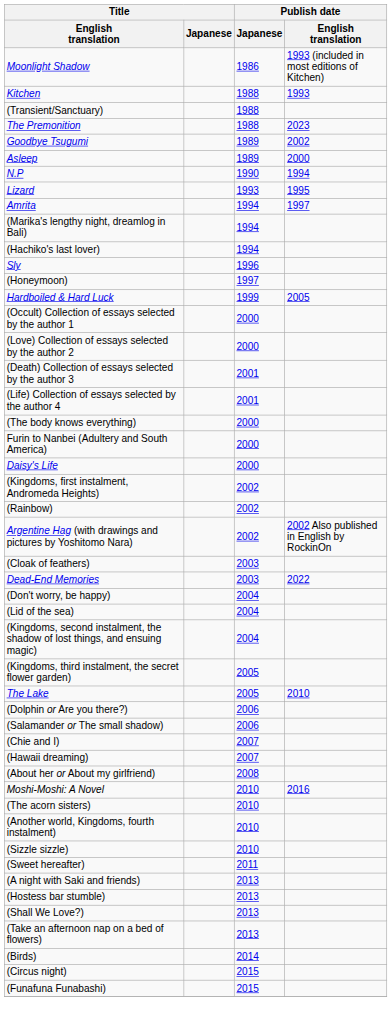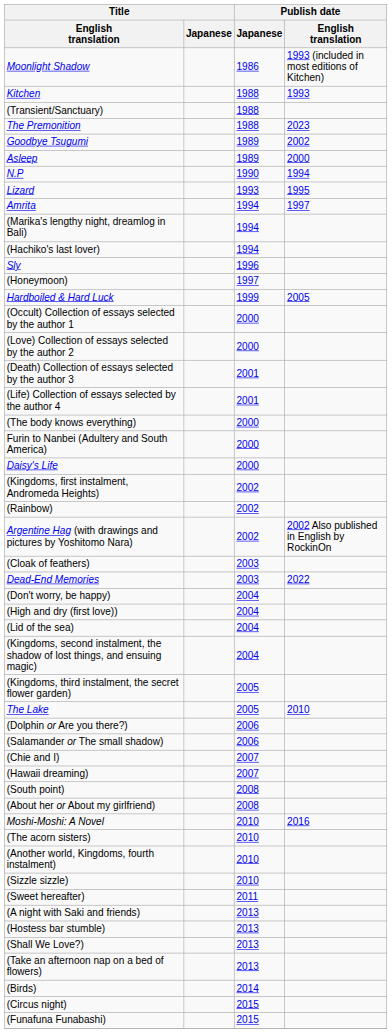 <table class="wikitable">
 <tr>
 <th colspan=2>Title</th>
 <th colspan=2>Publish date</th>
 </tr>
 <tr>
 <th>English<br>translation</th>
 <th>Japanese</th>
 <th>Japanese</th>
 <th>English<br>translation</th>
 </tr>
 <tr>
 <td><em><a href='#'>Moonlight Shadow</a></em></td>
 <td></td>
 <td><a href='#'>1986</a></td>
 <td><a href='#'>1993</a> (included in most editions of Kitchen)</td>
 </tr>
 <tr>
 <td><em><a href='#'>Kitchen</a></em></td>
 <td></td>
 <td><a href='#'>1988</a></td>
 <td><a href='#'>1993</a></td>
 </tr>
 <tr>
 <td>(Transient/Sanctuary)</td>
 <td></td>
 <td><a href='#'>1988</a></td>
 <td></td>
 </tr>
 <tr>
 <td><a href='#'><em>The Premonition</em></a></td>
 <td></td>
 <td><a href='#'>1988</a></td>
 <td><a href='#'>2023</a></td>
 </tr>
 <tr>
 <td><em><a href='#'>Goodbye Tsugumi</a></em></td>
 <td></td>
 <td><a href='#'>1989</a></td>
 <td><a href='#'>2002</a></td>
 </tr>
 <tr>
 <td><em><a href='#'>Asleep</a></em></td>
 <td></td>
 <td><a href='#'>1989</a></td>
 <td><a href='#'>2000</a></td>
 </tr>
 <tr>
 <td><em><a href='#'>N.P</a></em></td>
 <td></td>
 <td><a href='#'>1990</a></td>
 <td><a href='#'>1994</a></td>
 </tr>
 <tr>
 <td><em><a href='#'>Lizard</a></em></td>
 <td></td>
 <td><a href='#'>1993</a></td>
 <td><a href='#'>1995</a></td>
 </tr>
 <tr>
 <td><em><a href='#'>Amrita</a></em></td>
 <td></td>
 <td><a href='#'>1994</a></td>
 <td><a href='#'>1997</a></td>
 </tr>
 <tr>
 <td>(Marika's lengthy night, dreamlog in Bali)</td>
 <td></td>
 <td><a href='#'>1994</a></td>
 <td></td>
 </tr>
 <tr>
 <td>(Hachiko's last lover)</td>
 <td></td>
 <td><a href='#'>1994</a></td>
 <td></td>
 </tr>
 <tr>
 <td><em><a href='#'>Sly</a></em></td>
 <td></td>
 <td><a href='#'>1996</a></td>
 <td></td>
 </tr>
 <tr>
 <td>(Honeymoon)</td>
 <td></td>
 <td><a href='#'>1997</a></td>
 <td></td>
 </tr>
 <tr>
 <td><em><a href='#'>Hardboiled & Hard Luck</a></em></td>
 <td></td>
 <td><a href='#'>1999</a></td>
 <td><a href='#'>2005</a></td>
 </tr>
 <tr>
 <td>(Occult) Collection of essays selected by the author 1</td>
 <td></td>
 <td><a href='#'>2000</a></td>
 <td></td>
 </tr>
 <tr>
 <td>(Love) Collection of essays selected by the author 2</td>
 <td></td>
 <td><a href='#'>2000</a></td>
 <td></td>
 </tr>
 <tr>
 <td>(Death) Collection of essays selected by the author 3</td>
 <td></td>
 <td><a href='#'>2001</a></td>
 <td></td>
 </tr>
 <tr>
 <td>(Life) Collection of essays selected by the author 4</td>
 <td></td>
 <td><a href='#'>2001</a></td>
 <td></td>
 </tr>
 <tr>
 <td>(The body knows everything)</td>
 <td></td>
 <td><a href='#'>2000</a></td>
 <td></td>
 </tr>
 <tr>
 <td>Furin to Nanbei (Adultery and South America)</td>
 <td></td>
 <td><a href='#'>2000</a></td>
 <td></td>
 </tr>
 <tr>
 <td><em><a href='#'>Daisy's Life</a></em></td>
 <td></td>
 <td><a href='#'>2000</a></td>
 <td></td>
 </tr>
 <tr>
 <td>(Kingdoms, first instalment, Andromeda Heights)</td>
 <td></td>
 <td><a href='#'>2002</a></td>
 <td></td>
 </tr>
 <tr>
 <td>(Rainbow)</td>
 <td></td>
 <td><a href='#'>2002</a></td>
 <td></td>
 </tr>
 <tr>
 <td><em><a href='#'>Argentine Hag</a></em> (with drawings and pictures by Yoshitomo Nara)</td>
 <td></td>
 <td><a href='#'>2002</a></td>
 <td><a href='#'>2002</a> Also published in English by RockinOn</td>
 </tr>
 <tr>
 <td>(Cloak of feathers)</td>
 <td></td>
 <td><a href='#'>2003</a></td>
 <td></td>
 </tr>
 <tr>
 <td><em><a href='#'>Dead-End Memories</a></em></td>
 <td></td>
 <td><a href='#'>2003</a></td>
 <td><a href='#'>2022</a></td>
 </tr>
 <tr>
 <td>(Don't worry, be happy)</td>
 <td></td>
 <td><a href='#'>2004</a></td>
 <td></td>
 </tr>
 <tr>
+<td>(High and dry (first love))</td>
+<td></td>
+<td><a href='#'>2004</a></td>
+<td></td>
+</tr>
+<tr>
 <td>(Lid of the sea)</td>
 <td></td>
 <td><a href='#'>2004</a></td>
 <td></td>
 </tr>
 <tr>
 <td>(Kingdoms, second instalment, the shadow of lost things, and ensuing magic)</td>
 <td></td>
 <td><a href='#'>2004</a></td>
 <td></td>
 </tr>
 <tr>
 <td>(Kingdoms, third instalment, the secret flower garden)</td>
 <td></td>
 <td><a href='#'>2005</a></td>
 <td></td>
 </tr>
 <tr>
 <td><em><a href='#'>The Lake</a></em></td>
 <td></td>
 <td><a href='#'>2005</a></td>
 <td><a href='#'>2010</a></td>
 </tr>
 <tr>
 <td>(Dolphin <em>or</em> Are you there?)</td>
 <td></td>
 <td><a href='#'>2006</a></td>
 <td></td>
 </tr>
 <tr>
 <td>(Salamander <em>or</em> The small shadow)</td>
 <td></td>
 <td><a href='#'>2006</a></td>
 <td></td>
 </tr>
 <tr>
 <td>(Chie and I)</td>
 <td></td>
 <td><a href='#'>2007</a></td>
 <td></td>
 </tr>
 <tr>
 <td>(Hawaii dreaming)</td>
 <td></td>
 <td><a href='#'>2007</a></td>
+<td></td>
+</tr>
+<tr>
+<td>(South point)</td>
+<td></td>
+<td><a href='#'>2008</a></td>
 <td></td>
 </tr>
 <tr>
 <td>(About her <em>or</em> About my girlfriend)</td>
 <td></td>
 <td><a href='#'>2008</a></td>
 <td></td>
 </tr>
 <tr>
 <td><em>Moshi-Moshi: A Novel</em></td>
 <td></td>
 <td><a href='#'>2010</a></td>
 <td><a href='#'>2016</a></td>
 </tr>
 <tr>
 <td>(The acorn sisters)</td>
 <td></td>
 <td><a href='#'>2010</a></td>
 <td></td>
 </tr>
 <tr>
 <td>(Another world, Kingdoms, fourth instalment)</td>
 <td></td>
 <td><a href='#'>2010</a></td>
 <td></td>
 </tr>
 <tr>
 <td>(Sizzle sizzle)</td>
 <td></td>
 <td><a href='#'>2010</a></td>
 <td></td>
 </tr>
 <tr>
 <td>(Sweet hereafter)</td>
 <td></td>
 <td><a href='#'>2011</a></td>
 <td></td>
 </tr>
 <tr>
 <td>(A night with Saki and friends)</td>
 <td></td>
 <td><a href='#'>2013</a></td>
 <td></td>
 </tr>
 <tr>
 <td>(Hostess bar stumble)</td>
 <td></td>
 <td><a href='#'>2013</a></td>
 <td></td>
 </tr>
 <tr>
 <td>(Shall We Love?)</td>
 <td></td>
 <td><a href='#'>2013</a></td>
 <td></td>
 </tr>
 <tr>
 <td>(Take an afternoon nap on a bed of flowers)</td>
 <td></td>
 <td><a href='#'>2013</a></td>
 <td></td>
 </tr>
 <tr>
 <td>(Birds)</td>
 <td></td>
 <td><a href='#'>2014</a></td>
 <td></td>
 </tr>
 <tr>
 <td>(Circus night)</td>
 <td></td>
 <td><a href='#'>2015</a></td>
 <td></td>
 </tr>
 <tr>
 <td>(Funafuna Funabashi)</td>
 <td></td>
 <td><a href='#'>2015</a></td>
 <td></td>
 </tr>
 <tr>
 </tr>
 </table>
